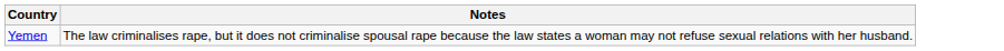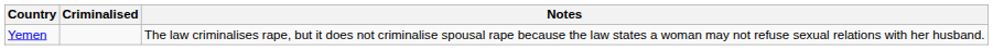 <table class="sortable wikitable">
 <tr>
 <th>Country</th>
+<th>Criminalised</th>
 <th ! class="unsortable">Notes</th>
 </tr>
 <tr>
 <td><a href='#'>Yemen</a></td>
+<td></td>
 <td>The law criminalises rape, but it does not criminalise spousal rape because the law states a woman may not refuse sexual relations with her husband.</td>
 </tr>
 </table>
